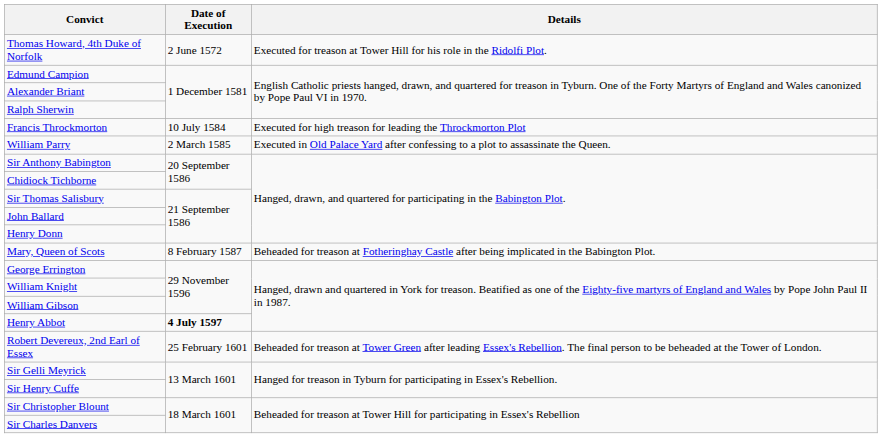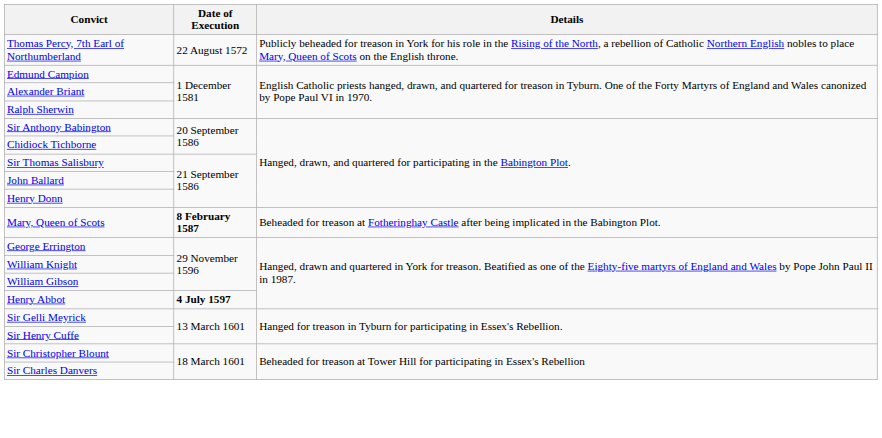 <table class=" wikitable">
 <tr>
 <th>Convict</th>
 <th>Date of Execution</th>
 <th>Details</th>
 </tr>
 <tr>
-<td><a href='#'>Thomas Howard, 4th Duke of Norfolk</a></td>
-<td>2 June 1572</td>
-<td>Executed for treason at Tower Hill for his role in the <a href='#'>Ridolfi Plot</a>.</td>
+<td><a href='#'>Thomas Percy, 7th Earl of Northumberland</a></td>
+<td>22 August 1572</td>
+<td>Publicly beheaded for treason in York for his role in the <a href='#'>Rising of the North</a>, a rebellion of Catholic <a href='#'>Northern English</a> nobles to place <a href='#'>Mary, Queen of Scots</a> on the English throne.</td>
 </tr>
 <tr>
 <td><a href='#'>Edmund Campion</a></td>
 <td rowspan="3">1 December 1581</td>
 <td rowspan="3">English Catholic priests hanged, drawn, and quartered for treason in Tyburn. One of the Forty Martyrs of England and Wales canonized by Pope Paul VI in 1970.</td>
 </tr>
 <tr>
 <td><a href='#'>Alexander Briant</a></td>
 </tr>
 <tr>
 <td><a href='#'>Ralph Sherwin</a></td>
-</tr>
-<tr>
-<td><a href='#'>Francis Throckmorton</a></td>
-<td>10 July 1584</td>
-<td>Executed for high treason for leading the <a href='#'>Throckmorton Plot</a></td>
-</tr>
-<tr>
-<td><a href='#'>William Parry</a></td>
-<td>2 March 1585</td>
-<td>Executed in <a href='#'>Old Palace Yard</a> after confessing to a plot to assassinate the Queen.</td>
 </tr>
 <tr>
 <td><a href='#'>Sir Anthony Babington</a></td>
 <td rowspan="2">20 September 1586</td>
 <td rowspan="5">Hanged, drawn, and quartered for participating in the <a href='#'>Babington Plot</a>.</td>
 </tr>
 <tr>
 <td><a href='#'>Chidiock Tichborne</a></td>
 </tr>
 <tr>
 <td><a href='#'>Sir Thomas Salisbury</a></td>
 <td rowspan="3">21 September 1586</td>
 </tr>
 <tr>
 <td><a href='#'>John Ballard</a></td>
 </tr>
 <tr>
 <td><a href='#'>Henry Donn</a></td>
 </tr>
 <tr>
 <td><a href='#'>Mary, Queen of Scots</a></td>
-<td>8 February 1587</td>
+<td><strong>8 February 1587</strong></td>
 <td>Beheaded for treason at <a href='#'>Fotheringhay Castle</a> after being implicated in the Babington Plot.</td>
 </tr>
 <tr>
 <td><a href='#'>George Errington</a></td>
 <td rowspan="3">29 November 1596</td>
 <td rowspan="4">Hanged, drawn and quartered in York for treason. Beatified as one of the <a href='#'>Eighty-five martyrs of England and Wales</a> by Pope John Paul II in 1987.</td>
 </tr>
 <tr>
 <td><a href='#'>William Knight</a></td>
 </tr>
 <tr>
 <td><a href='#'>William Gibson</a></td>
 </tr>
 <tr>
 <td><a href='#'>Henry Abbot</a></td>
 <td><strong>4 July 1597</strong></td>
 </tr>
 <tr>
-<td><a href='#'>Robert Devereux, 2nd Earl of Essex</a></td>
-<td>25 February 1601</td>
-<td>Beheaded for treason at <a href='#'>Tower Green</a> after leading <a href='#'>Essex's Rebellion</a>. The final person to be beheaded at the Tower of London.</td>
-</tr>
-<tr>
 <td><a href='#'>Sir Gelli Meyrick</a></td>
 <td rowspan="2">13 March 1601</td>
 <td rowspan="2">Hanged for treason in Tyburn for participating in Essex's Rebellion.</td>
 </tr>
 <tr>
 <td><a href='#'>Sir Henry Cuffe</a></td>
 </tr>
 <tr>
 <td><a href='#'>Sir Christopher Blount</a></td>
 <td rowspan="2">18 March 1601</td>
 <td rowspan="2">Beheaded for treason at Tower Hill for participating in Essex's Rebellion</td>
 </tr>
 <tr>
 <td><a href='#'>Sir Charles Danvers</a></td>
 </tr>
 </table>
